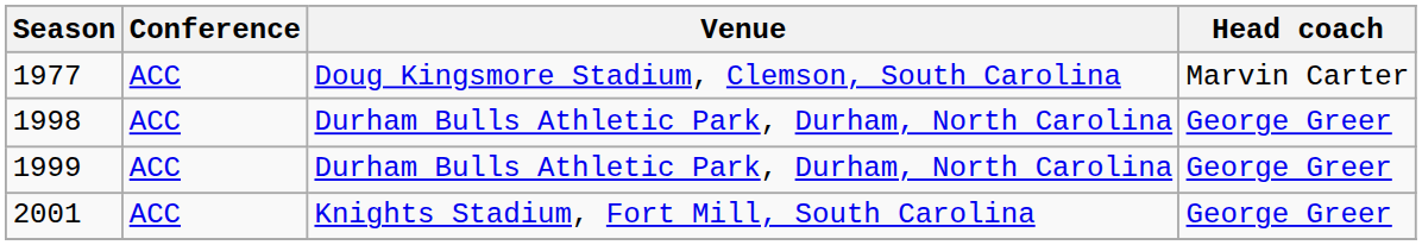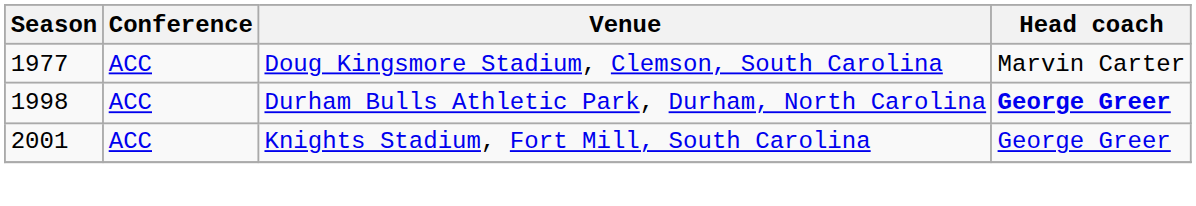 <table class="wikitable">
 <tr>
 <th>Season</th>
 <th>Conference</th>
 <th>Venue</th>
 <th>Head coach</th>
 </tr>
 <tr>
 <td>1977</td>
 <td><a href='#'>ACC</a></td>
 <td><a href='#'>Doug Kingsmore Stadium</a>, <a href='#'>Clemson, South Carolina</a></td>
 <td>Marvin Carter</td>
 </tr>
 <tr>
 <td>1998</td>
 <td><a href='#'>ACC</a></td>
 <td><a href='#'>Durham Bulls Athletic Park</a>, <a href='#'>Durham, North Carolina</a></td>
-<td><a href='#'>George Greer</a></td>
-</tr>
-<tr>
-<td>1999</td>
-<td><a href='#'>ACC</a></td>
-<td><a href='#'>Durham Bulls Athletic Park</a>, <a href='#'>Durham, North Carolina</a></td>
-<td><a href='#'>George Greer</a></td>
+<td><strong><a href='#'>George Greer</a></strong></td>
 </tr>
 <tr>
 <td>2001</td>
 <td><a href='#'>ACC</a></td>
 <td><a href='#'>Knights Stadium</a>, <a href='#'>Fort Mill, South Carolina</a></td>
 <td><a href='#'>George Greer</a></td>
 </tr>
 <tr>
 </tr>
 </table>
